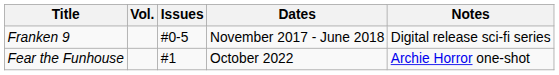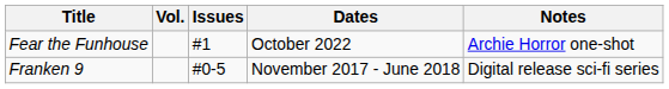 <table class="wikitable sortable">
 <tr>
 <th>Title</th>
 <th>Vol.</th>
 <th>Issues</th>
 <th>Dates</th>
 <th>Notes</th>
 </tr>
 <tr>
+<td><em>Fear the Funhouse</em></td>
+<td></td>
+<td>#1</td>
+<td>October 2022</td>
+<td><a href='#'>Archie Horror</a> one-shot</td>
+</tr>
+<tr>
 <td><em>Franken 9</em></td>
 <td></td>
 <td>#0-5</td>
 <td>November 2017 - June 2018</td>
 <td>Digital release sci-fi series</td>
 </tr>
-<tr>
-<td><em>Fear the Funhouse</em></td>
-<td></td>
-<td>#1</td>
-<td>October 2022</td>
-<td><a href='#'>Archie Horror</a> one-shot</td>
-</tr>
 </table>
